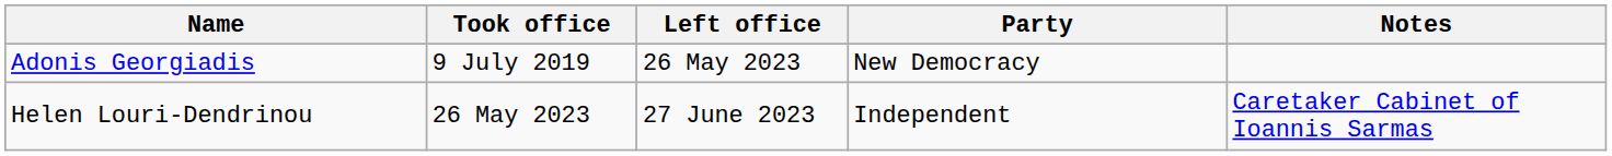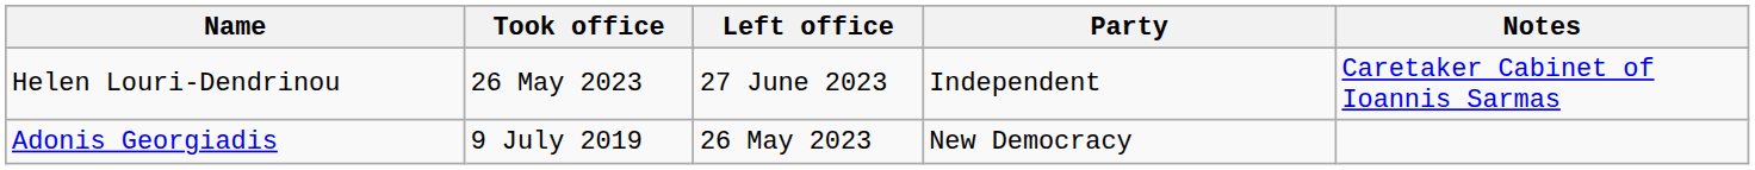 <table class="wikitable">
 <tr>
 <th width="20%">Name</th>
 <th width="10%">Took office</th>
 <th width="10%">Left office</th>
 <th width="18%">Party</th>
 <th width="18%">Notes</th>
 </tr>
 <tr>
+<td>Helen Louri-Dendrinou</td>
+<td>26 May 2023</td>
+<td>27 June 2023</td>
+<td>Independent</td>
+<td><a href='#'>Caretaker Cabinet of Ioannis Sarmas</a></td>
+</tr>
+<tr>
 <td><a href='#'>Adonis Georgiadis</a></td>
 <td>9 July 2019</td>
 <td>26 May 2023</td>
 <td>New Democracy</td>
 <td></td>
 </tr>
-<tr>
-<td>Helen Louri-Dendrinou</td>
-<td>26 May 2023</td>
-<td>27 June 2023</td>
-<td>Independent</td>
-<td><a href='#'>Caretaker Cabinet of Ioannis Sarmas</a></td>
-</tr>
 </table>
